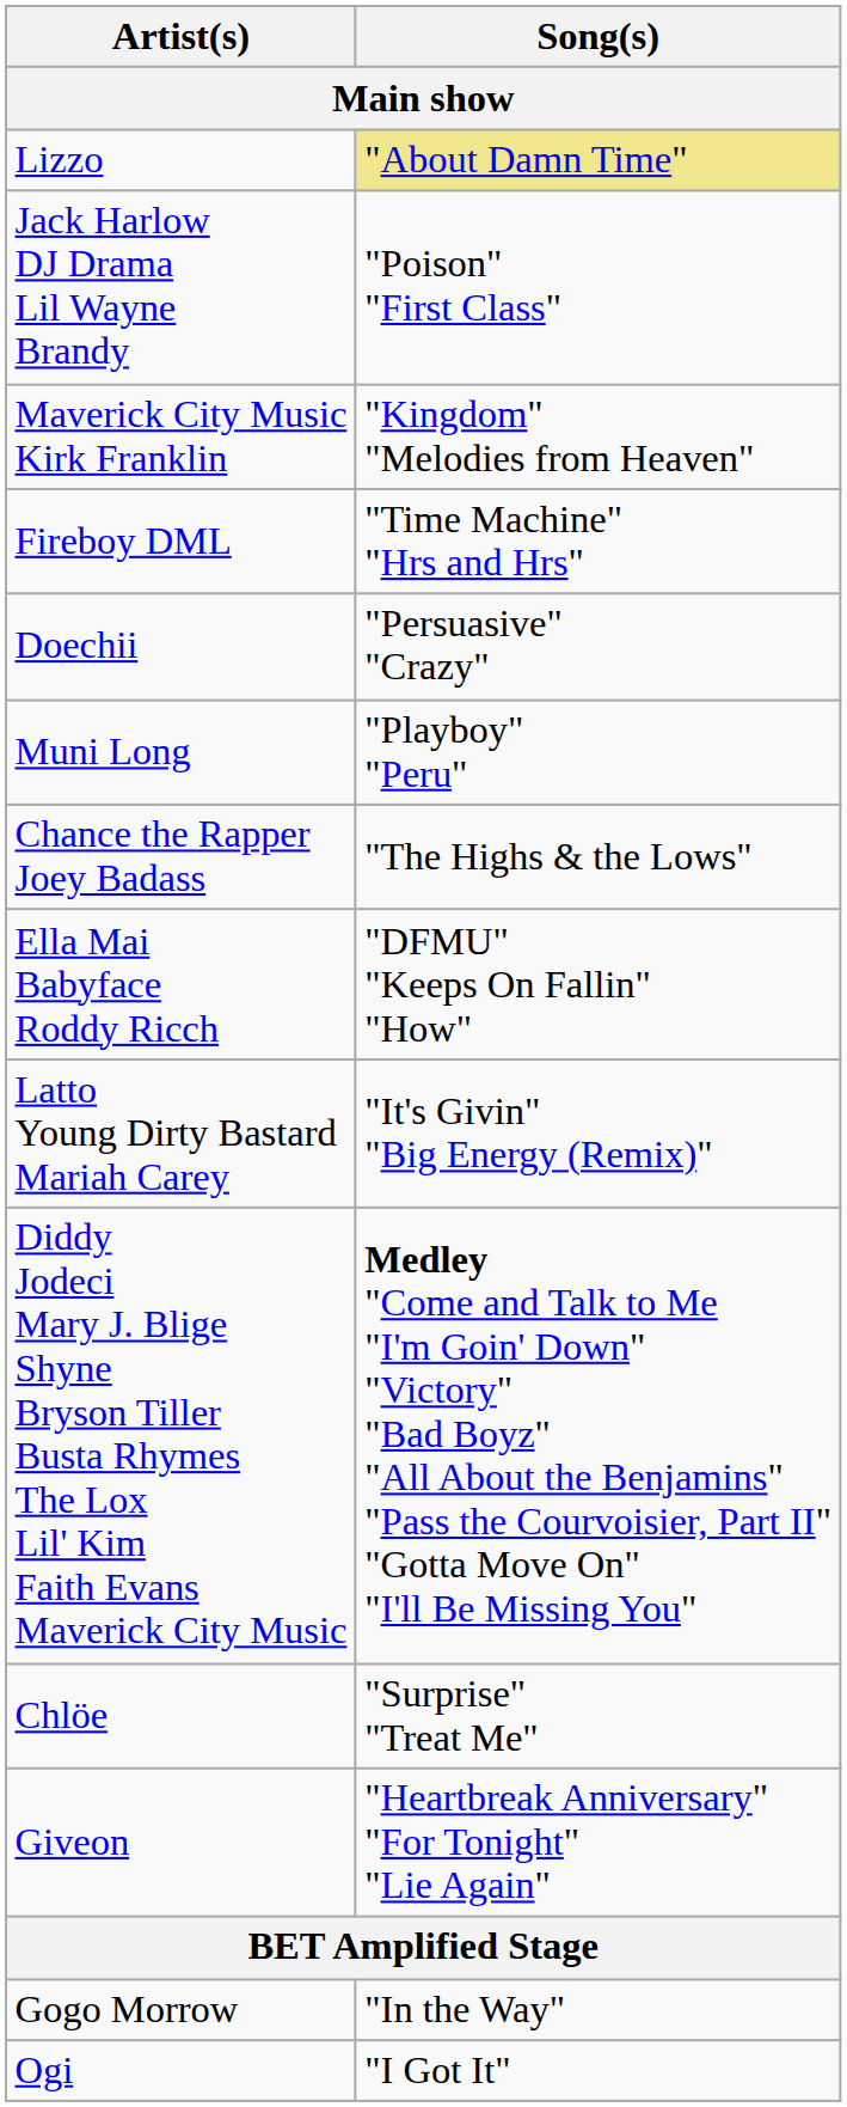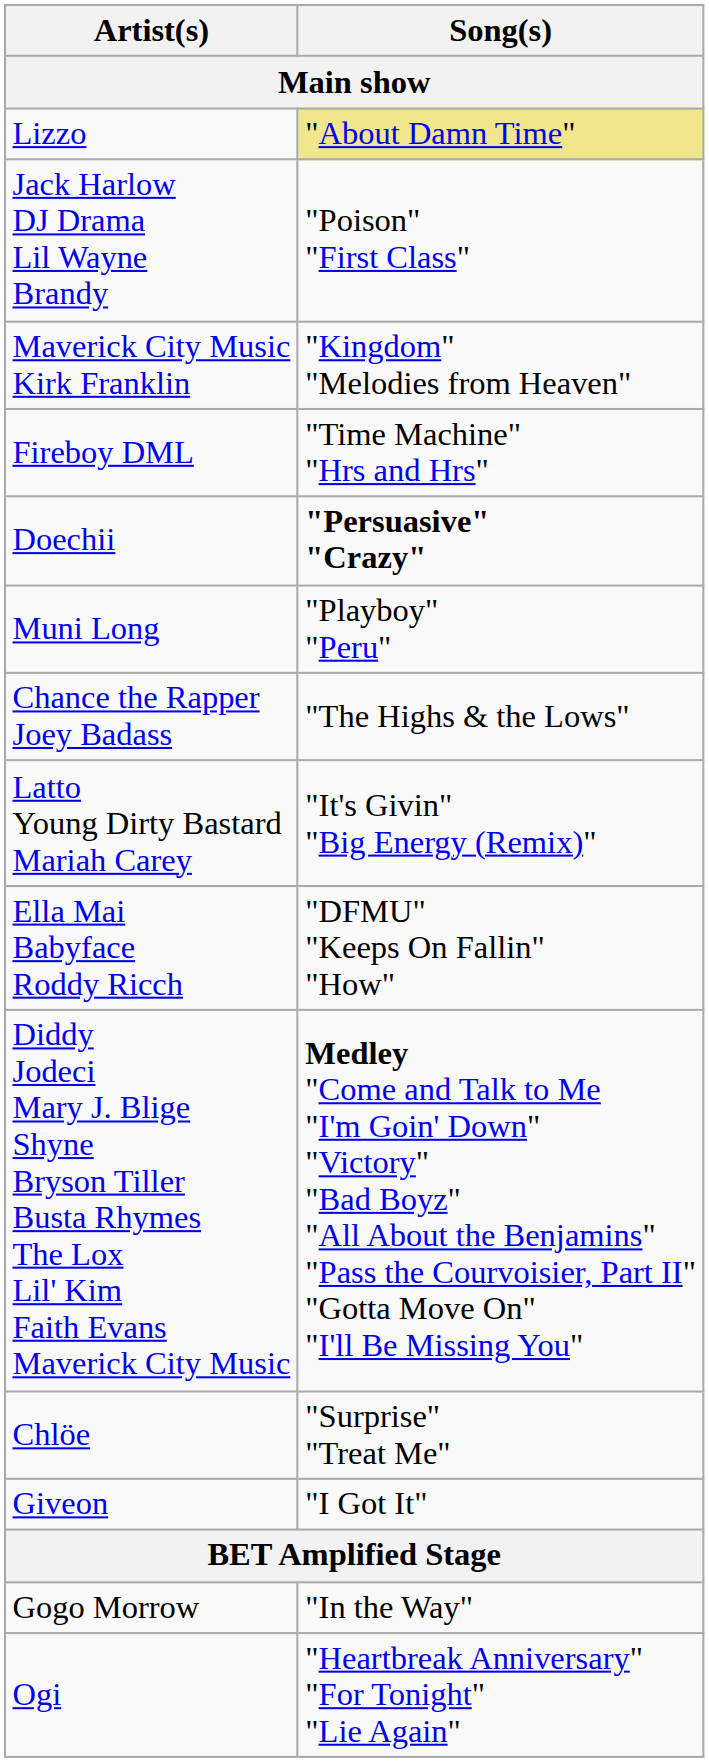 <table class="wikitable">
 <tr>
 <th>Artist(s)</th>
 <th>Song(s)</th>
 </tr>
 <tr>
 <th colspan=2>Main show</th>
 </tr>
 <tr>
 <td><a href='#'>Lizzo</a></td>
 <td style="background: khaki;">"<a href='#'>About Damn Time</a>"</td>
 </tr>
 <tr>
 <td><a href='#'>Jack Harlow</a><br><a href='#'>DJ Drama</a><br><a href='#'>Lil Wayne</a><br><a href='#'>Brandy</a></td>
 <td>"Poison"<br>"<a href='#'>First Class</a>"</td>
 </tr>
 <tr>
 <td><a href='#'>Maverick City Music</a><br><a href='#'>Kirk Franklin</a></td>
 <td>"<a href='#'>Kingdom</a>"<br>"Melodies from Heaven"</td>
 </tr>
 <tr>
 <td><a href='#'>Fireboy DML</a></td>
 <td>"Time Machine"<br>"<a href='#'>Hrs and Hrs</a>"</td>
 </tr>
 <tr>
 <td><a href='#'>Doechii</a></td>
-<td>"Persuasive"<br>"Crazy"</td>
+<td><strong>"Persuasive"<br>"Crazy"</strong></td>
 </tr>
 <tr>
 <td><a href='#'>Muni Long</a></td>
 <td>"Playboy"<br>"<a href='#'>Peru</a>"</td>
 </tr>
 <tr>
 <td><a href='#'>Chance the Rapper</a><br><a href='#'>Joey Badass</a></td>
 <td>"The Highs & the Lows"</td>
 </tr>
 <tr>
+<td><a href='#'>Latto</a><br>Young Dirty Bastard<br><a href='#'>Mariah Carey</a></td>
+<td>"It's Givin"<br>"<a href='#'>Big Energy (Remix)</a>"</td>
+</tr>
+<tr>
 <td><a href='#'>Ella Mai</a><br><a href='#'>Babyface</a><br><a href='#'>Roddy Ricch</a></td>
 <td>"DFMU"<br>"Keeps On Fallin"<br>"How"</td>
-</tr>
-<tr>
-<td><a href='#'>Latto</a><br>Young Dirty Bastard<br><a href='#'>Mariah Carey</a></td>
-<td>"It's Givin"<br>"<a href='#'>Big Energy (Remix)</a>"</td>
 </tr>
 <tr>
 <td><a href='#'>Diddy</a><br><a href='#'>Jodeci</a><br><a href='#'>Mary J. Blige</a><br><a href='#'>Shyne</a><br><a href='#'>Bryson Tiller</a><br><a href='#'>Busta Rhymes</a><br><a href='#'>The Lox</a><br><a href='#'>Lil' Kim</a><br><a href='#'>Faith Evans</a><br><a href='#'>Maverick City Music</a></td>
 <td><strong>Medley</strong><br>"<a href='#'>Come and Talk to Me</a><br>"<a href='#'>I'm Goin' Down</a>"<br>"<a href='#'>Victory</a>"<br>"<a href='#'>Bad Boyz</a>"<br>"<a href='#'>All About the Benjamins</a>"<br>"<a href='#'>Pass the Courvoisier, Part II</a>"<br>"Gotta Move On"<br>"<a href='#'>I'll Be Missing You</a>"</td>
 </tr>
 <tr>
 <td><a href='#'>Chlöe</a></td>
 <td>"Surprise"<br>"Treat Me"</td>
 </tr>
 <tr>
 <td><a href='#'>Giveon</a></td>
-<td>"<a href='#'>Heartbreak Anniversary</a>"<br>"<a href='#'>For Tonight</a>"<br>"<a href='#'>Lie Again</a>"</td>
+<td>"I Got It"</td>
 </tr>
 <tr>
 <th colspan="2">BET Amplified Stage</th>
 </tr>
 <tr>
 <td>Gogo Morrow</td>
 <td>"In the Way"</td>
 </tr>
 <tr>
 <td><a href='#'>Ogi</a></td>
-<td>"I Got It"</td>
+<td>"<a href='#'>Heartbreak Anniversary</a>"<br>"<a href='#'>For Tonight</a>"<br>"<a href='#'>Lie Again</a>"</td>
 </tr>
 </table>
